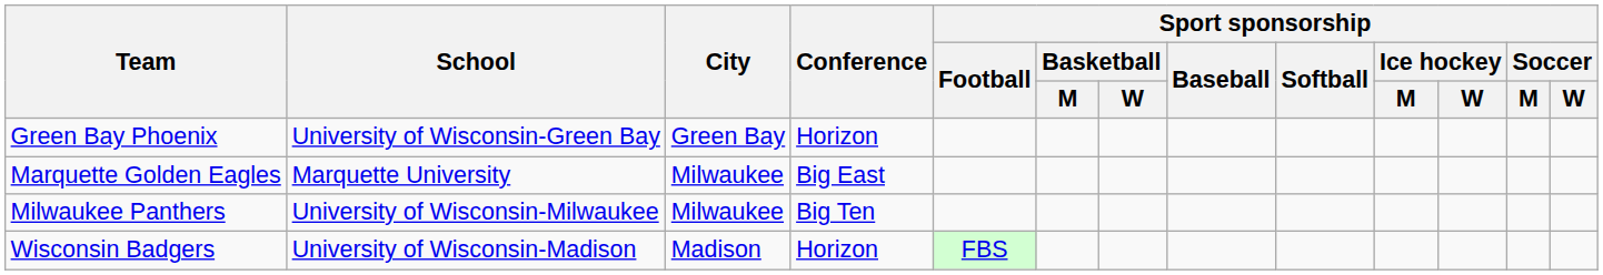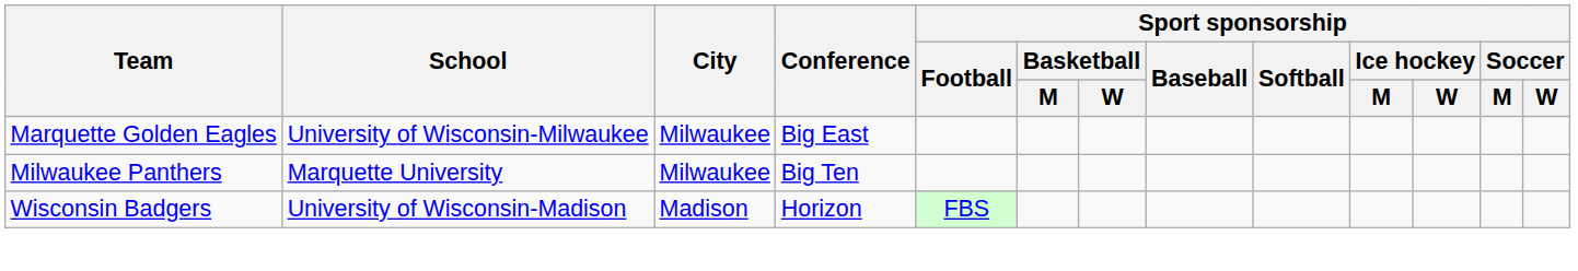 <table class="sortable wikitable">
 <tr>
 <th rowspan=3>Team</th>
 <th rowspan=3>School</th>
 <th rowspan=3>City</th>
 <th rowspan=3>Conference</th>
 <th colspan=9>Sport sponsorship</th>
 </tr>
 <tr>
 <th rowspan=2>Football</th>
 <th colspan=2>Basketball</th>
 <th rowspan=2>Baseball</th>
 <th rowspan=2>Softball</th>
 <th colspan=2>Ice hockey</th>
 <th colspan=2>Soccer</th>
 </tr>
 <tr>
 <th>M</th>
 <th>W</th>
 <th>M</th>
 <th>W</th>
 <th>M</th>
 <th>W</th>
 </tr>
 <tr>
-<td><a href='#'>Green Bay Phoenix</a></td>
-<td><a href='#'>University of Wisconsin-Green Bay</a></td>
-<td><a href='#'>Green Bay</a></td>
-<td><a href='#'>Horizon</a></td>
-<td></td>
-<td></td>
-<td></td>
-<td></td>
-<td></td>
-<td></td>
-<td></td>
-<td></td>
-<td></td>
-</tr>
-<tr>
 <td><a href='#'>Marquette Golden Eagles</a></td>
-<td><a href='#'>Marquette University</a></td>
+<td><a href='#'>University of Wisconsin-Milwaukee</a></td>
 <td><a href='#'>Milwaukee</a></td>
 <td><a href='#'>Big East</a></td>
 <td></td>
 <td></td>
 <td></td>
 <td></td>
 <td></td>
 <td></td>
 <td></td>
 <td></td>
 <td></td>
 </tr>
 <tr>
 <td><a href='#'>Milwaukee Panthers</a></td>
-<td><a href='#'>University of Wisconsin-Milwaukee</a></td>
+<td><a href='#'>Marquette University</a></td>
 <td><a href='#'>Milwaukee</a></td>
 <td><a href='#'>Big Ten</a></td>
 <td></td>
 <td></td>
 <td></td>
 <td></td>
 <td></td>
 <td></td>
 <td></td>
 <td></td>
 <td></td>
 </tr>
 <tr>
 <td><a href='#'>Wisconsin Badgers</a></td>
 <td><a href='#'>University of Wisconsin-Madison</a></td>
 <td><a href='#'>Madison</a></td>
 <td><a href='#'>Horizon</a></td>
 <td style="background:#D2FFD2; text-align:center"><a href='#'>FBS</a></td>
 <td></td>
 <td></td>
 <td></td>
 <td></td>
 <td></td>
 <td> </td>
 <td></td>
 <td></td>
 </tr>
 </table>
